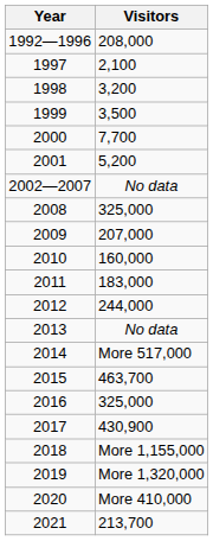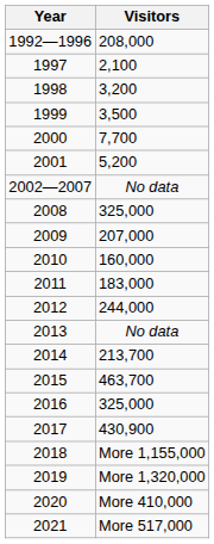 <table class="wikitable collapsible collapsed">
 <tr>
 <th>Year</th>
 <th>Visitors</th>
 </tr>
 <tr>
 <td style="text-align:center;">1992—1996</td>
 <td> 208,000</td>
 </tr>
 <tr>
 <td style="text-align:center;">1997</td>
 <td> 2,100</td>
 </tr>
 <tr>
 <td style="text-align:center;">1998</td>
 <td> 3,200</td>
 </tr>
 <tr>
 <td style="text-align:center;">1999</td>
 <td> 3,500</td>
 </tr>
 <tr>
 <td style="text-align:center;">2000</td>
 <td> 7,700</td>
 </tr>
 <tr>
 <td style="text-align:center;">2001</td>
 <td> 5,200</td>
 </tr>
 <tr>
 <td style="text-align:center;">2002—2007</td>
 <td style="text-align:center;"><em>No data</em></td>
 </tr>
 <tr>
 <td style="text-align:center;">2008</td>
 <td> 325,000</td>
 </tr>
 <tr>
 <td style="text-align:center;">2009</td>
 <td> 207,000</td>
 </tr>
 <tr>
 <td style="text-align:center;">2010</td>
 <td> 160,000</td>
 </tr>
 <tr>
 <td style="text-align:center;">2011</td>
 <td> 183,000</td>
 </tr>
 <tr>
 <td style="text-align:center;">2012</td>
 <td> 244,000</td>
 </tr>
 <tr>
 <td style="text-align:center;">2013</td>
 <td style="text-align:center;"><em>No data</em></td>
 </tr>
 <tr>
 <td style="text-align:center;">2014</td>
-<td> More 517,000</td>
+<td> 213,700</td>
 </tr>
 <tr>
 <td style="text-align:center;">2015</td>
 <td> 463,700</td>
 </tr>
 <tr>
 <td style="text-align:center;">2016</td>
 <td> 325,000</td>
 </tr>
 <tr>
 <td style="text-align:center;">2017</td>
 <td> 430,900</td>
 </tr>
 <tr>
 <td style="text-align:center;">2018</td>
 <td> More 1,155,000</td>
 </tr>
 <tr>
 <td style="text-align:center;">2019</td>
 <td> More 1,320,000</td>
 </tr>
 <tr>
 <td style="text-align:center;">2020</td>
 <td> More 410,000</td>
 </tr>
 <tr>
 <td style="text-align:center;">2021</td>
-<td> 213,700</td>
+<td> More 517,000</td>
 </tr>
 </table>
